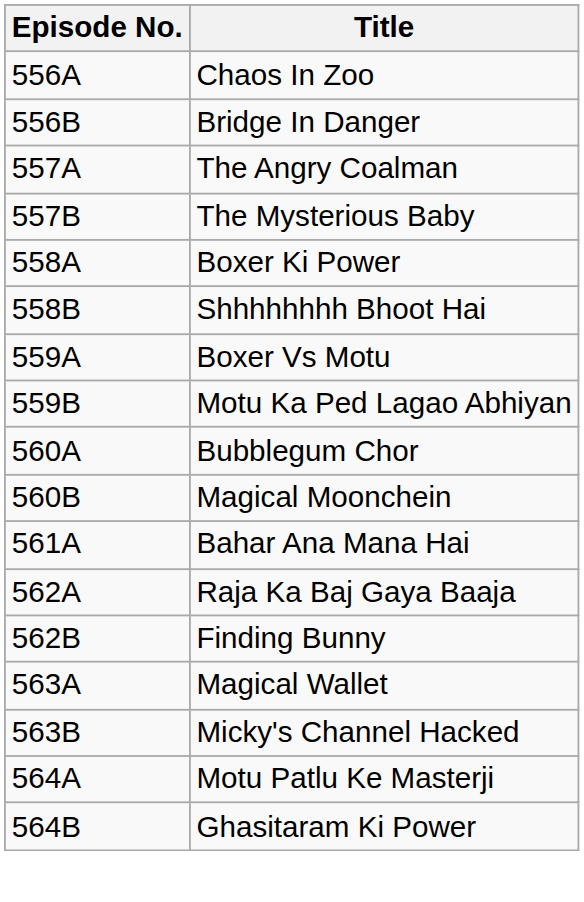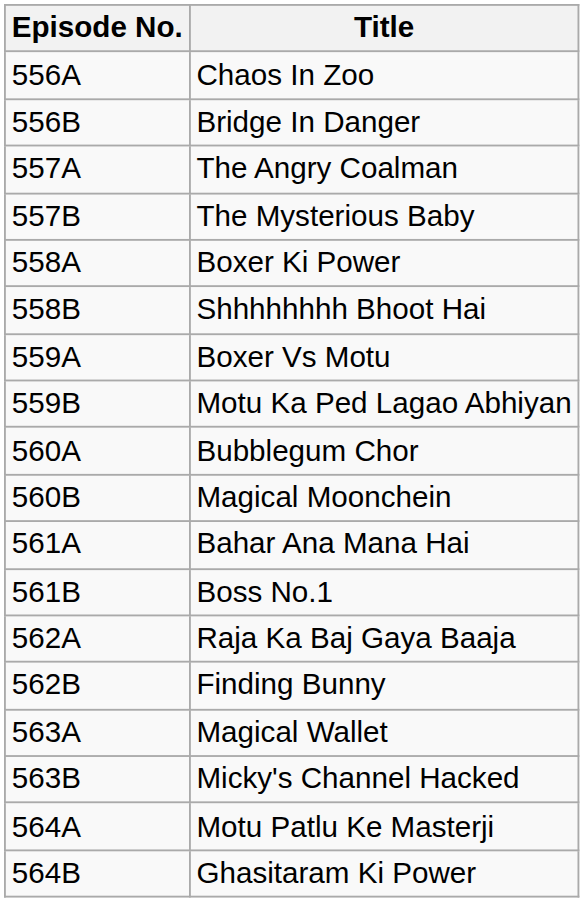 <table class="wikitable">
 <tr>
 <th>Episode No.</th>
 <th>Title</th>
 </tr>
 <tr>
 <td>556A</td>
 <td>Chaos In Zoo</td>
 </tr>
 <tr>
 <td>556B</td>
 <td>Bridge In Danger</td>
 </tr>
 <tr>
 <td>557A</td>
 <td>The Angry Coalman</td>
 </tr>
 <tr>
 <td>557B</td>
 <td>The Mysterious Baby</td>
 </tr>
 <tr>
 <td>558A</td>
 <td>Boxer Ki Power</td>
 </tr>
 <tr>
 <td>558B</td>
 <td>Shhhhhhhh Bhoot Hai</td>
 </tr>
 <tr>
 <td>559A</td>
 <td>Boxer Vs Motu</td>
 </tr>
 <tr>
 <td>559B</td>
 <td>Motu Ka Ped Lagao Abhiyan</td>
 </tr>
 <tr>
 <td>560A</td>
 <td>Bubblegum Chor</td>
 </tr>
 <tr>
 <td>560B</td>
 <td>Magical Moonchein</td>
 </tr>
 <tr>
 <td>561A</td>
 <td>Bahar Ana Mana Hai</td>
 </tr>
 <tr>
+<td>561B</td>
+<td>Boss No.1</td>
+</tr>
+<tr>
 <td>562A</td>
 <td>Raja Ka Baj Gaya Baaja</td>
 </tr>
 <tr>
 <td>562B</td>
 <td>Finding Bunny</td>
 </tr>
 <tr>
 <td>563A</td>
 <td>Magical Wallet</td>
 </tr>
 <tr>
 <td>563B</td>
 <td>Micky's Channel Hacked</td>
 </tr>
 <tr>
 <td>564A</td>
 <td>Motu Patlu Ke Masterji</td>
 </tr>
 <tr>
 <td>564B</td>
 <td>Ghasitaram Ki Power</td>
 </tr>
 </table>
